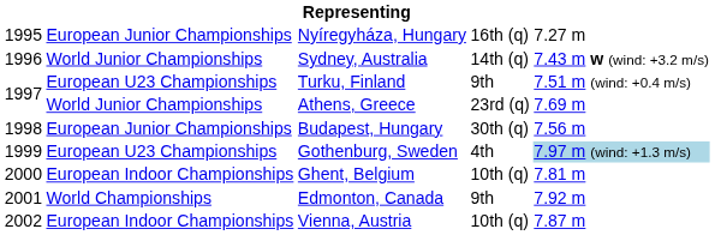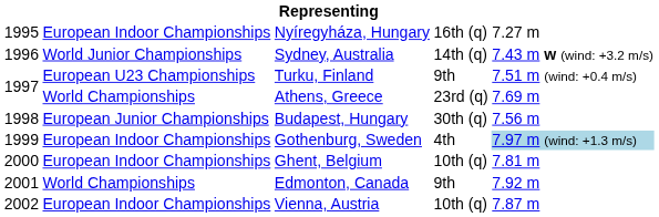 <table>
 <tr>
 <th colspan="5">Representing </th>
 </tr>
 <tr>
 <td>1995</td>
-<td><a href='#'>European Junior Championships</a></td>
+<td><a href='#'>European Indoor Championships</a></td>
 <td><a href='#'>Nyíregyháza, Hungary</a></td>
 <td>16th (q)</td>
 <td>7.27 m</td>
 </tr>
 <tr>
 <td>1996</td>
 <td><a href='#'>World Junior Championships</a></td>
 <td><a href='#'>Sydney, Australia</a></td>
 <td>14th (q)</td>
 <td><a href='#'>7.43 m</a> <strong>w</strong> <small>(wind: +3.2 m/s)</small> </td>
 </tr>
 <tr>
 <td rowspan=2>1997</td>
 <td><a href='#'>European U23 Championships</a></td>
 <td><a href='#'>Turku, Finland</a></td>
 <td>9th</td>
 <td><a href='#'>7.51 m</a> <small>(wind: +0.4 m/s)</small> </td>
 </tr>
 <tr>
-<td><a href='#'>World Junior Championships</a></td>
+<td><a href='#'>World Championships</a></td>
 <td><a href='#'>Athens, Greece</a></td>
 <td>23rd (q)</td>
 <td><a href='#'>7.69 m</a></td>
 </tr>
 <tr>
 <td>1998</td>
 <td><a href='#'>European Junior Championships</a></td>
 <td><a href='#'>Budapest, Hungary</a></td>
 <td>30th (q)</td>
 <td><a href='#'>7.56 m</a></td>
 </tr>
 <tr>
 <td>1999</td>
-<td><a href='#'>European U23 Championships</a></td>
+<td><a href='#'>European Indoor Championships</a></td>
 <td><a href='#'>Gothenburg, Sweden</a></td>
 <td>4th</td>
 <td style="background: lightblue;"><a href='#'>7.97 m</a> <small>(wind: +1.3 m/s)</small> </td>
 </tr>
 <tr>
 <td>2000</td>
 <td><a href='#'>European Indoor Championships</a></td>
 <td><a href='#'>Ghent, Belgium</a></td>
 <td>10th (q)</td>
 <td><a href='#'>7.81 m</a></td>
 </tr>
 <tr>
 <td>2001</td>
 <td><a href='#'>World Championships</a></td>
 <td><a href='#'>Edmonton, Canada</a></td>
 <td>9th</td>
 <td><a href='#'>7.92 m</a></td>
 </tr>
 <tr>
 <td>2002</td>
 <td><a href='#'>European Indoor Championships</a></td>
 <td><a href='#'>Vienna, Austria</a></td>
 <td>10th (q)</td>
 <td><a href='#'>7.87 m</a></td>
 </tr>
 </table>
